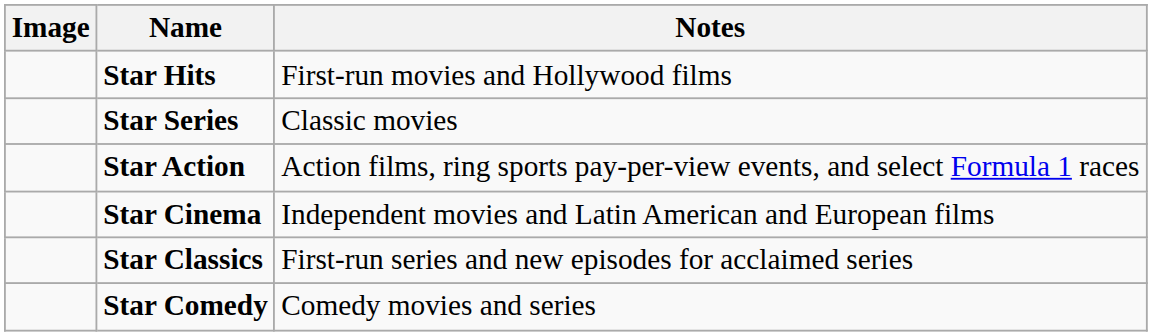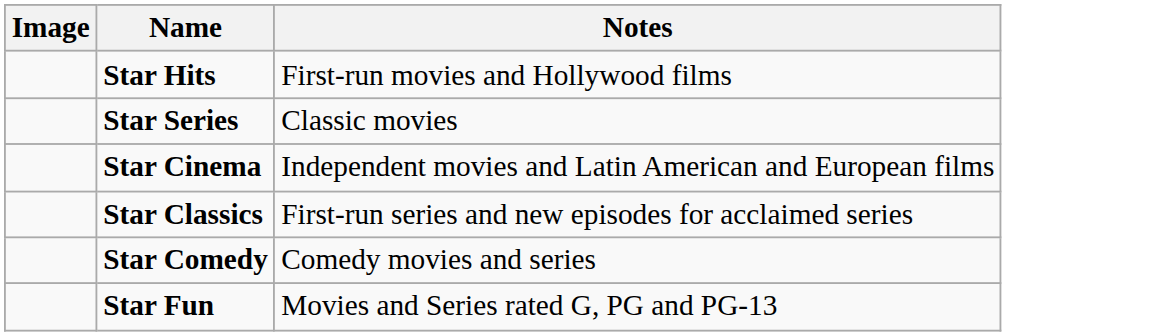 <table class="wikitable sortable">
 <tr>
 <th>Image</th>
 <th>Name</th>
 <th>Notes</th>
 </tr>
 <tr>
 <td></td>
 <td><strong>Star Hits</strong></td>
 <td>First-run movies and Hollywood films</td>
 </tr>
 <tr>
 <td></td>
 <td><strong>Star Series</strong></td>
 <td>Classic movies</td>
 </tr>
 <tr>
 <td></td>
-<td><strong>Star Action</strong></td>
-<td>Action films, ring sports pay-per-view events, and select <a href='#'>Formula 1</a> races</td>
-</tr>
-<tr>
-<td></td>
 <td><strong>Star Cinema</strong></td>
 <td>Independent movies and Latin American and European films</td>
 </tr>
 <tr>
 <td></td>
 <td><strong>Star Classics</strong></td>
 <td>First-run series and new episodes for acclaimed series</td>
 </tr>
 <tr>
 <td></td>
 <td><strong>Star Comedy</strong></td>
 <td>Comedy movies and series</td>
 </tr>
+<tr>
+<td></td>
+<td><strong>Star Fun</strong></td>
+<td>Movies and Series rated G, PG and PG-13</td>
+</tr>
 </table>
